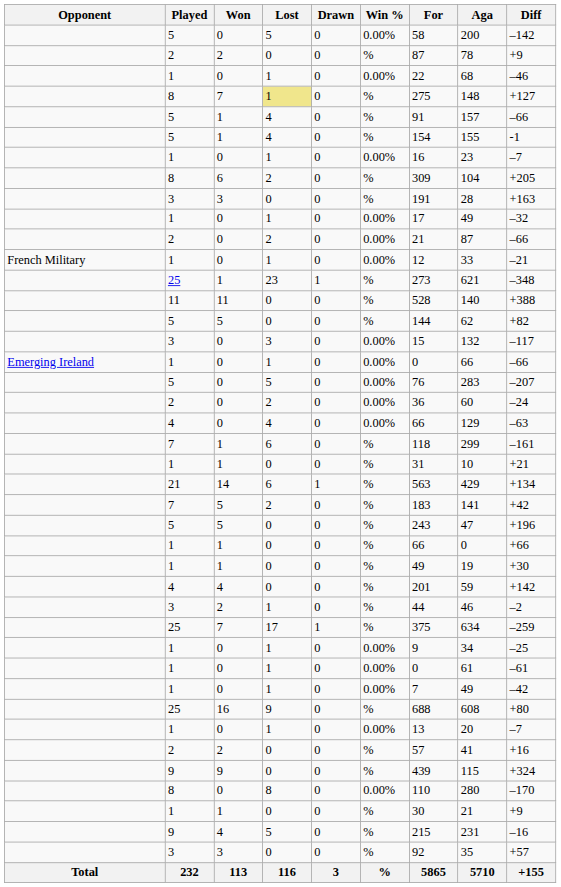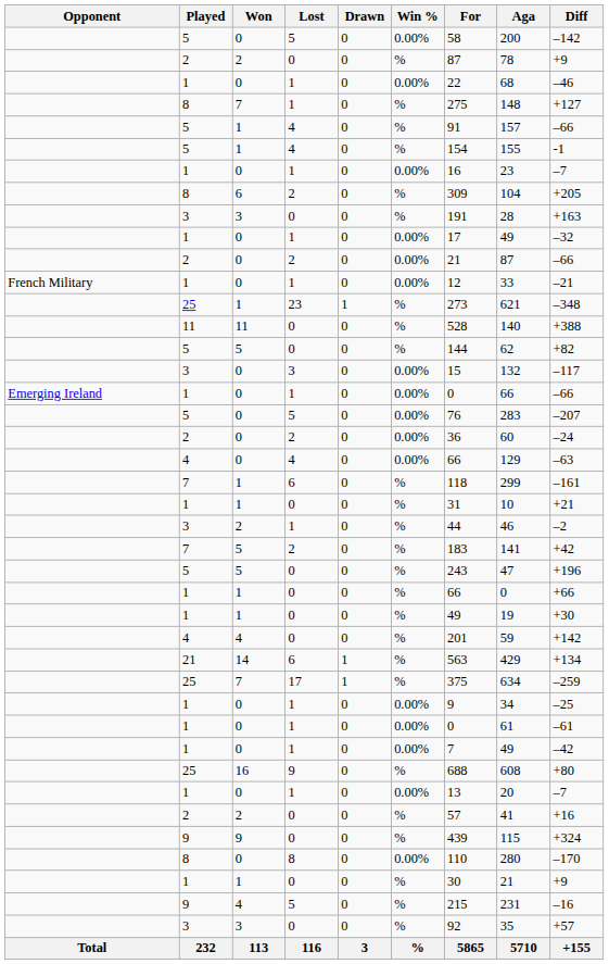 <table class="wikitable sortable" style="font-size:90%">
 <tr>
 <th style="width:180px;">Opponent</th>
 <th style="width:50px;">Played</th>
 <th style="width:50px;">Won</th>
 <th style="width:50px;">Lost</th>
 <th style="width:50px;">Drawn</th>
 <th style="width:50px;">Win %</th>
 <th style="width:50px;">For</th>
 <th style="width:50px;">Aga</th>
 <th style="width:50px;">Diff</th>
 </tr>
 <tr>
 <td></td>
 <td>5</td>
 <td>0</td>
 <td>5</td>
 <td>0</td>
 <td>0.00%</td>
 <td>58</td>
 <td>200</td>
 <td>–142</td>
 </tr>
 <tr>
 <td></td>
 <td>2</td>
 <td>2</td>
 <td>0</td>
 <td>0</td>
 <td>%</td>
 <td>87</td>
 <td>78</td>
 <td>+9</td>
 </tr>
 <tr>
 <td></td>
 <td>1</td>
 <td>0</td>
 <td>1</td>
 <td>0</td>
 <td>0.00%</td>
 <td>22</td>
 <td>68</td>
 <td>–46</td>
 </tr>
 <tr>
 <td></td>
 <td>8</td>
 <td>7</td>
-<td style="background: khaki;">1</td>
+<td>1</td>
 <td>0</td>
 <td>%</td>
 <td>275</td>
 <td>148</td>
 <td>+127</td>
 </tr>
 <tr>
 <td></td>
 <td>5</td>
 <td>1</td>
 <td>4</td>
 <td>0</td>
 <td>%</td>
 <td>91</td>
 <td>157</td>
 <td>–66</td>
 </tr>
 <tr>
 <td></td>
 <td>5</td>
 <td>1</td>
 <td>4</td>
 <td>0</td>
 <td>%</td>
 <td>154</td>
 <td>155</td>
 <td>-1</td>
 </tr>
 <tr>
 <td></td>
 <td>1</td>
 <td>0</td>
 <td>1</td>
 <td>0</td>
 <td>0.00%</td>
 <td>16</td>
 <td>23</td>
 <td>–7</td>
 </tr>
 <tr>
 <td></td>
 <td>8</td>
 <td>6</td>
 <td>2</td>
 <td>0</td>
 <td>%</td>
 <td>309</td>
 <td>104</td>
 <td>+205</td>
 </tr>
 <tr>
 <td></td>
 <td>3</td>
 <td>3</td>
 <td>0</td>
 <td>0</td>
 <td>%</td>
 <td>191</td>
 <td>28</td>
 <td>+163</td>
 </tr>
 <tr>
 <td></td>
 <td>1</td>
 <td>0</td>
 <td>1</td>
 <td>0</td>
 <td>0.00%</td>
 <td>17</td>
 <td>49</td>
 <td>–32</td>
 </tr>
 <tr>
 <td></td>
 <td>2</td>
 <td>0</td>
 <td>2</td>
 <td>0</td>
 <td>0.00%</td>
 <td>21</td>
 <td>87</td>
 <td>–66</td>
 </tr>
 <tr>
 <td> French Military</td>
 <td>1</td>
 <td>0</td>
 <td>1</td>
 <td>0</td>
 <td>0.00%</td>
 <td>12</td>
 <td>33</td>
 <td>–21</td>
 </tr>
 <tr>
 <td></td>
 <td><a href='#'>25</a></td>
 <td>1</td>
 <td>23</td>
 <td>1</td>
 <td>%</td>
 <td>273</td>
 <td>621</td>
 <td>–348</td>
 </tr>
 <tr>
 <td></td>
 <td>11</td>
 <td>11</td>
 <td>0</td>
 <td>0</td>
 <td>%</td>
 <td>528</td>
 <td>140</td>
 <td>+388</td>
 </tr>
 <tr>
 <td></td>
 <td>5</td>
 <td>5</td>
 <td>0</td>
 <td>0</td>
 <td>%</td>
 <td>144</td>
 <td>62</td>
 <td>+82</td>
 </tr>
 <tr>
 <td></td>
 <td>3</td>
 <td>0</td>
 <td>3</td>
 <td>0</td>
 <td>0.00%</td>
 <td>15</td>
 <td>132</td>
 <td>–117</td>
 </tr>
 <tr>
 <td> <a href='#'>Emerging Ireland</a></td>
 <td>1</td>
 <td>0</td>
 <td>1</td>
 <td>0</td>
 <td>0.00%</td>
 <td>0</td>
 <td>66</td>
 <td>–66</td>
 </tr>
 <tr>
 <td></td>
 <td>5</td>
 <td>0</td>
 <td>5</td>
 <td>0</td>
 <td>0.00%</td>
 <td>76</td>
 <td>283</td>
 <td>–207</td>
 </tr>
 <tr>
 <td></td>
 <td>2</td>
 <td>0</td>
 <td>2</td>
 <td>0</td>
 <td>0.00%</td>
 <td>36</td>
 <td>60</td>
 <td>–24</td>
 </tr>
 <tr>
 <td></td>
 <td>4</td>
 <td>0</td>
 <td>4</td>
 <td>0</td>
 <td>0.00%</td>
 <td>66</td>
 <td>129</td>
 <td>–63</td>
 </tr>
 <tr>
 <td></td>
 <td>7</td>
 <td>1</td>
 <td>6</td>
 <td>0</td>
 <td>%</td>
 <td>118</td>
 <td>299</td>
 <td>–161</td>
 </tr>
 <tr>
 <td></td>
 <td>1</td>
 <td>1</td>
 <td>0</td>
 <td>0</td>
 <td>%</td>
 <td>31</td>
 <td>10</td>
 <td>+21</td>
 </tr>
 <tr>
 <td></td>
-<td>21</td>
-<td>14</td>
-<td>6</td>
+<td>3</td>
+<td>2</td>
 <td>1</td>
+<td>0</td>
 <td>%</td>
-<td>563</td>
-<td>429</td>
-<td>+134</td>
+<td>44</td>
+<td>46</td>
+<td>–2</td>
 </tr>
 <tr>
 <td></td>
 <td>7</td>
 <td>5</td>
 <td>2</td>
 <td>0</td>
 <td>%</td>
 <td>183</td>
 <td>141</td>
 <td>+42</td>
 </tr>
 <tr>
 <td></td>
 <td>5</td>
 <td>5</td>
 <td>0</td>
 <td>0</td>
 <td>%</td>
 <td>243</td>
 <td>47</td>
 <td>+196</td>
 </tr>
 <tr>
 <td></td>
 <td>1</td>
 <td>1</td>
 <td>0</td>
 <td>0</td>
 <td>%</td>
 <td>66</td>
 <td>0</td>
 <td>+66</td>
 </tr>
 <tr>
 <td></td>
 <td>1</td>
 <td>1</td>
 <td>0</td>
 <td>0</td>
 <td>%</td>
 <td>49</td>
 <td>19</td>
 <td>+30</td>
 </tr>
 <tr>
 <td></td>
 <td>4</td>
 <td>4</td>
 <td>0</td>
 <td>0</td>
 <td>%</td>
 <td>201</td>
 <td>59</td>
 <td>+142</td>
 </tr>
 <tr>
 <td></td>
-<td>3</td>
-<td>2</td>
+<td>21</td>
+<td>14</td>
+<td>6</td>
 <td>1</td>
-<td>0</td>
 <td>%</td>
-<td>44</td>
-<td>46</td>
-<td>–2</td>
+<td>563</td>
+<td>429</td>
+<td>+134</td>
 </tr>
 <tr>
 <td></td>
 <td>25</td>
 <td>7</td>
 <td>17</td>
 <td>1</td>
 <td>%</td>
 <td>375</td>
 <td>634</td>
 <td>–259</td>
 </tr>
 <tr>
 <td></td>
 <td>1</td>
 <td>0</td>
 <td>1</td>
 <td>0</td>
 <td>0.00%</td>
 <td>9</td>
 <td>34</td>
 <td>–25</td>
 </tr>
 <tr>
 <td></td>
 <td>1</td>
 <td>0</td>
 <td>1</td>
 <td>0</td>
 <td>0.00%</td>
 <td>0</td>
 <td>61</td>
 <td>–61</td>
 </tr>
 <tr>
 <td></td>
 <td>1</td>
 <td>0</td>
 <td>1</td>
 <td>0</td>
 <td>0.00%</td>
 <td>7</td>
 <td>49</td>
 <td>–42</td>
 </tr>
 <tr>
 <td></td>
 <td>25</td>
 <td>16</td>
 <td>9</td>
 <td>0</td>
 <td>%</td>
 <td>688</td>
 <td>608</td>
 <td>+80</td>
 </tr>
 <tr>
 <td></td>
 <td>1</td>
 <td>0</td>
 <td>1</td>
 <td>0</td>
 <td>0.00%</td>
 <td>13</td>
 <td>20</td>
 <td>–7</td>
 </tr>
 <tr>
 <td></td>
 <td>2</td>
 <td>2</td>
 <td>0</td>
 <td>0</td>
 <td>%</td>
 <td>57</td>
 <td>41</td>
 <td>+16</td>
 </tr>
 <tr>
 <td></td>
 <td>9</td>
 <td>9</td>
 <td>0</td>
 <td>0</td>
 <td>%</td>
 <td>439</td>
 <td>115</td>
 <td>+324</td>
 </tr>
 <tr>
 <td></td>
 <td>8</td>
 <td>0</td>
 <td>8</td>
 <td>0</td>
 <td>0.00%</td>
 <td>110</td>
 <td>280</td>
 <td>–170</td>
 </tr>
 <tr>
 <td></td>
 <td>1</td>
 <td>1</td>
 <td>0</td>
 <td>0</td>
 <td>%</td>
 <td>30</td>
 <td>21</td>
 <td>+9</td>
 </tr>
 <tr>
 <td></td>
 <td>9</td>
 <td>4</td>
 <td>5</td>
 <td>0</td>
 <td>%</td>
 <td>215</td>
 <td>231</td>
 <td>–16</td>
 </tr>
 <tr>
 <td></td>
 <td>3</td>
 <td>3</td>
 <td>0</td>
 <td>0</td>
 <td>%</td>
 <td>92</td>
 <td>35</td>
 <td>+57</td>
 </tr>
 <tr class="sortbottom">
 <th>Total</th>
 <th>232</th>
 <th>113</th>
 <th>116</th>
 <th>3</th>
 <th>%</th>
 <th>5865</th>
 <th>5710</th>
 <th>+155</th>
 </tr>
 </table>
